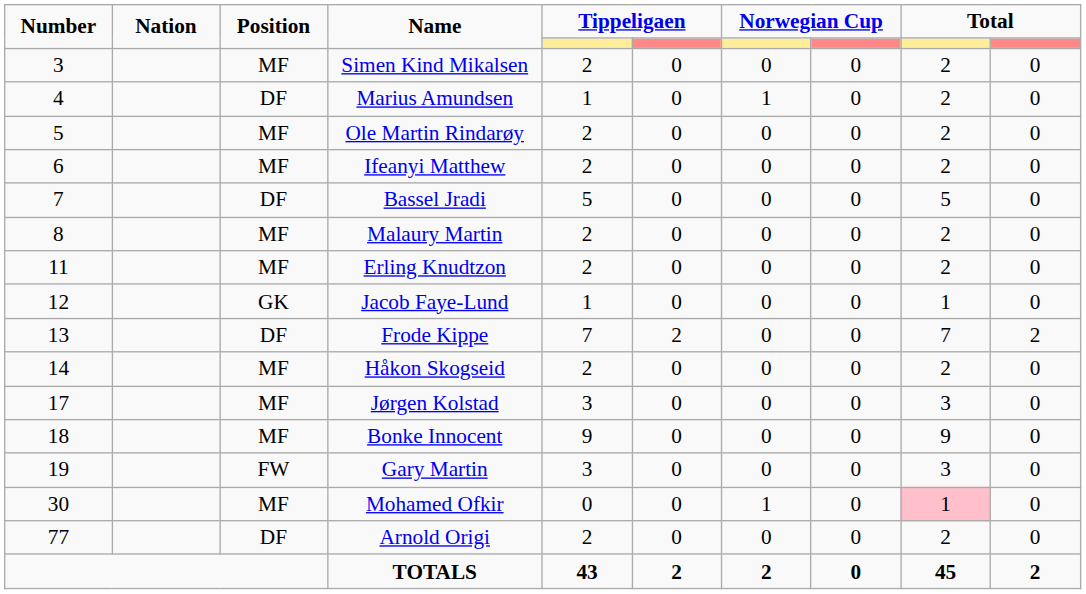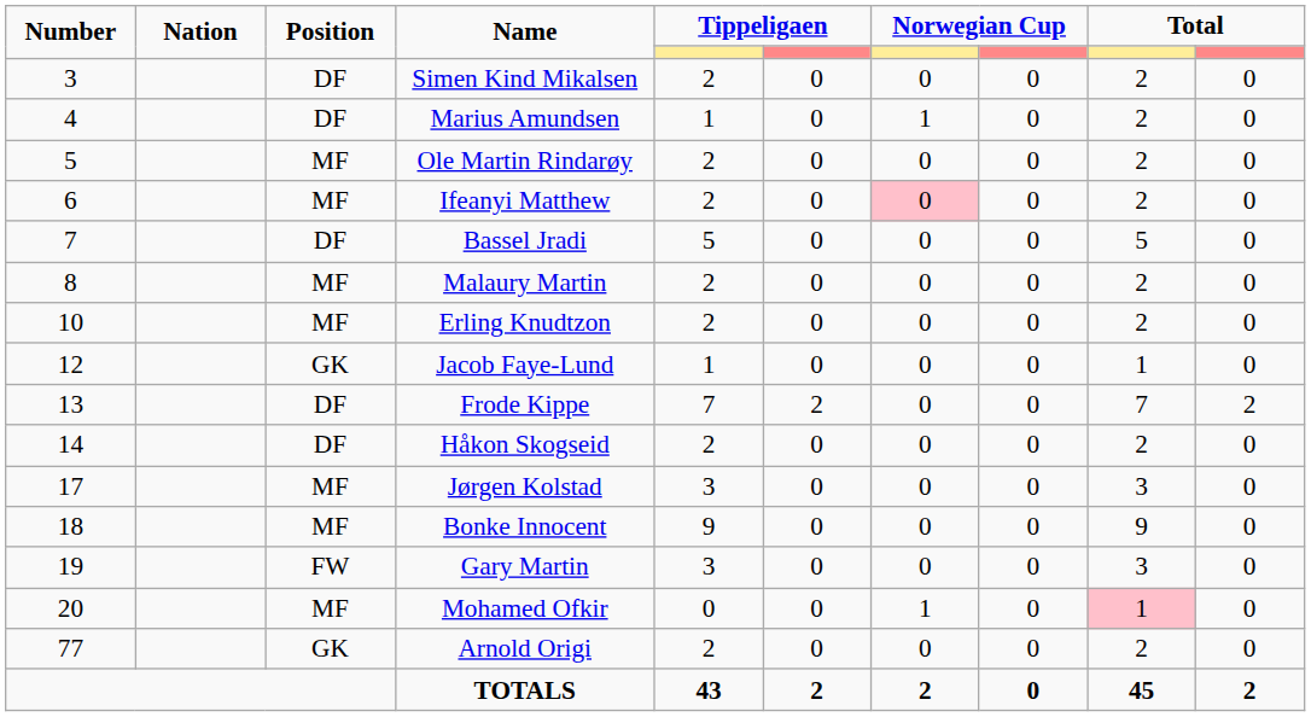 <table class="wikitable" style="font-size: 100%; text-align: center;">
 <tr>
 <td rowspan="2" width="10%" align="center"><strong>Number</strong></td>
 <td rowspan="2" width="10%" align="center"><strong>Nation</strong></td>
 <td rowspan="2" width="10%" align="center"><strong>Position</strong></td>
 <td rowspan="2" width="20%" align="center"><strong>Name</strong></td>
 <td colspan="2" align="center"><strong><a href='#'>Tippeligaen</a></strong></td>
 <td colspan="2" align="center"><strong><a href='#'>Norwegian Cup</a></strong></td>
 <td colspan="2" align="center"><strong>Total</strong></td>
 </tr>
 <tr>
 <th width=60 style="background: #FFEE99"></th>
 <th width=60 style="background: #FF8888"></th>
 <th width=60 style="background: #FFEE99"></th>
 <th width=60 style="background: #FF8888"></th>
 <th width=60 style="background: #FFEE99"></th>
 <th width=60 style="background: #FF8888"></th>
 </tr>
 <tr>
 <td>3</td>
 <td></td>
-<td>MF</td>
+<td>DF</td>
 <td><a href='#'>Simen Kind Mikalsen</a></td>
 <td>2</td>
 <td>0</td>
 <td>0</td>
 <td>0</td>
 <td>2</td>
 <td>0</td>
 </tr>
 <tr>
 <td>4</td>
 <td></td>
 <td>DF</td>
 <td><a href='#'>Marius Amundsen</a></td>
 <td>1</td>
 <td>0</td>
 <td>1</td>
 <td>0</td>
 <td>2</td>
 <td>0</td>
 </tr>
 <tr>
 <td>5</td>
 <td></td>
 <td>MF</td>
 <td><a href='#'>Ole Martin Rindarøy</a></td>
 <td>2</td>
 <td>0</td>
 <td>0</td>
 <td>0</td>
 <td>2</td>
 <td>0</td>
 </tr>
 <tr>
 <td>6</td>
 <td></td>
 <td>MF</td>
 <td><a href='#'>Ifeanyi Matthew</a></td>
 <td>2</td>
 <td>0</td>
-<td>0</td>
+<td style="background: pink;">0</td>
 <td>0</td>
 <td>2</td>
 <td>0</td>
 </tr>
 <tr>
 <td>7</td>
 <td></td>
 <td>DF</td>
 <td><a href='#'>Bassel Jradi</a></td>
 <td>5</td>
 <td>0</td>
 <td>0</td>
 <td>0</td>
 <td>5</td>
 <td>0</td>
 </tr>
 <tr>
 <td>8</td>
 <td></td>
 <td>MF</td>
 <td><a href='#'>Malaury Martin</a></td>
 <td>2</td>
 <td>0</td>
 <td>0</td>
 <td>0</td>
 <td>2</td>
 <td>0</td>
 </tr>
 <tr>
-<td>11</td>
+<td>10</td>
 <td></td>
 <td>MF</td>
 <td><a href='#'>Erling Knudtzon</a></td>
 <td>2</td>
 <td>0</td>
 <td>0</td>
 <td>0</td>
 <td>2</td>
 <td>0</td>
 </tr>
 <tr>
 <td>12</td>
 <td></td>
 <td>GK</td>
 <td><a href='#'>Jacob Faye-Lund</a></td>
 <td>1</td>
 <td>0</td>
 <td>0</td>
 <td>0</td>
 <td>1</td>
 <td>0</td>
 </tr>
 <tr>
 <td>13</td>
 <td></td>
 <td>DF</td>
 <td><a href='#'>Frode Kippe</a></td>
 <td>7</td>
 <td>2</td>
 <td>0</td>
 <td>0</td>
 <td>7</td>
 <td>2</td>
 </tr>
 <tr>
 <td>14</td>
 <td></td>
-<td>MF</td>
+<td>DF</td>
 <td><a href='#'>Håkon Skogseid</a></td>
 <td>2</td>
 <td>0</td>
 <td>0</td>
 <td>0</td>
 <td>2</td>
 <td>0</td>
 </tr>
 <tr>
 <td>17</td>
 <td></td>
 <td>MF</td>
 <td><a href='#'>Jørgen Kolstad</a></td>
 <td>3</td>
 <td>0</td>
 <td>0</td>
 <td>0</td>
 <td>3</td>
 <td>0</td>
 </tr>
 <tr>
 <td>18</td>
 <td></td>
 <td>MF</td>
 <td><a href='#'>Bonke Innocent</a></td>
 <td>9</td>
 <td>0</td>
 <td>0</td>
 <td>0</td>
 <td>9</td>
 <td>0</td>
 </tr>
 <tr>
 <td>19</td>
 <td></td>
 <td>FW</td>
 <td><a href='#'>Gary Martin</a></td>
 <td>3</td>
 <td>0</td>
 <td>0</td>
 <td>0</td>
 <td>3</td>
 <td>0</td>
 </tr>
 <tr>
-<td>30</td>
+<td>20</td>
 <td></td>
 <td>MF</td>
 <td><a href='#'>Mohamed Ofkir</a></td>
 <td>0</td>
 <td>0</td>
 <td>1</td>
 <td>0</td>
 <td style="background: pink;">1</td>
 <td>0</td>
 </tr>
 <tr>
 <td>77</td>
 <td></td>
-<td>DF</td>
+<td>GK</td>
 <td><a href='#'>Arnold Origi</a></td>
 <td>2</td>
 <td>0</td>
 <td>0</td>
 <td>0</td>
 <td>2</td>
 <td>0</td>
 </tr>
 <tr>
 <td colspan="3"></td>
 <td><strong>TOTALS</strong></td>
 <td><strong>43</strong></td>
 <td><strong>2</strong></td>
 <td><strong>2</strong></td>
 <td><strong>0</strong></td>
 <td><strong>45</strong></td>
 <td><strong>2</strong></td>
 </tr>
 </table>
